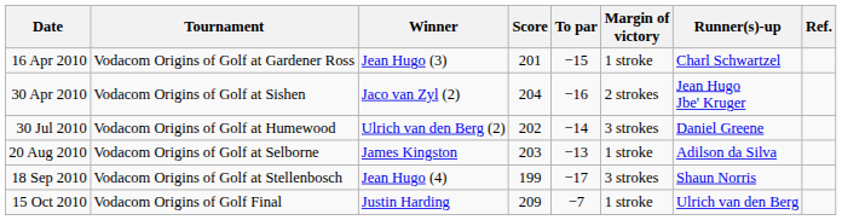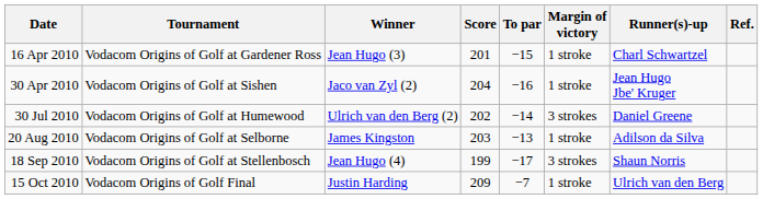 <table class=wikitable style="font-size:95%">
 <tr>
 <th>Date</th>
 <th>Tournament</th>
 <th>Winner</th>
 <th>Score</th>
 <th>To par</th>
 <th>Margin of<br>victory</th>
 <th>Runner(s)-up</th>
 <th>Ref.</th>
 </tr>
 <tr>
 <td align=right>16 Apr 2010</td>
 <td>Vodacom Origins of Golf at Gardener Ross</td>
 <td> <a href='#'>Jean Hugo</a> (3)</td>
 <td align=center>201</td>
 <td align=center>−15</td>
 <td>1 stroke</td>
 <td> <a href='#'>Charl Schwartzel</a></td>
 <td></td>
 </tr>
 <tr>
 <td align=right>30 Apr 2010</td>
 <td>Vodacom Origins of Golf at Sishen</td>
 <td> <a href='#'>Jaco van Zyl</a> (2)</td>
 <td align=center>204</td>
 <td align=center>−16</td>
-<td>2 strokes</td>
+<td>1 stroke</td>
 <td> <a href='#'>Jean Hugo</a><br> <a href='#'>Jbe' Kruger</a></td>
 <td></td>
 </tr>
 <tr>
 <td align=right>30 Jul 2010</td>
 <td>Vodacom Origins of Golf at Humewood</td>
 <td> <a href='#'>Ulrich van den Berg</a> (2)</td>
 <td align=center>202</td>
 <td align=center>−14</td>
 <td>3 strokes</td>
 <td> <a href='#'>Daniel Greene</a></td>
 <td></td>
 </tr>
 <tr>
 <td align=right>20 Aug 2010</td>
 <td>Vodacom Origins of Golf at Selborne</td>
 <td> <a href='#'>James Kingston</a></td>
 <td align=center>203</td>
 <td align=center>−13</td>
 <td>1 stroke</td>
 <td> <a href='#'>Adilson da Silva</a></td>
 <td></td>
 </tr>
 <tr>
 <td align=right>18 Sep 2010</td>
 <td>Vodacom Origins of Golf at Stellenbosch</td>
 <td> <a href='#'>Jean Hugo</a> (4)</td>
 <td align=center>199</td>
 <td align=center>−17</td>
 <td>3 strokes</td>
 <td> <a href='#'>Shaun Norris</a></td>
 <td></td>
 </tr>
 <tr>
 <td align=right>15 Oct 2010</td>
 <td>Vodacom Origins of Golf Final</td>
 <td> <a href='#'>Justin Harding</a></td>
 <td align=center>209</td>
 <td align=center>−7</td>
 <td>1 stroke</td>
 <td> <a href='#'>Ulrich van den Berg</a></td>
 <td></td>
 </tr>
 </table>
